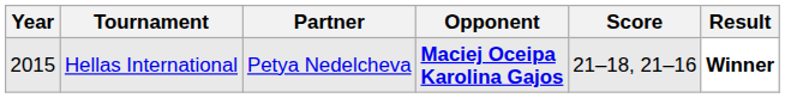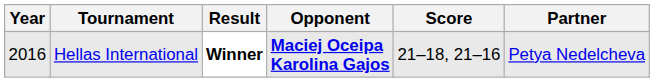 <table class="sortable wikitable" style="font-size: 90%;">
 <tr>
 <th>Year</th>
 <th>Tournament</th>
-<th>Partner</th>
+<th>Result</th>
 <th>Opponent</th>
 <th>Score</th>
-<th>Result</th>
+<th>Partner</th>
 </tr>
 <tr style="background:#E9E9E9">
-<td align="center">2015</td>
+<td align="center">2016</td>
 <td align="left"><a href='#'>Hellas International</a></td>
-<td align="left"> <a href='#'>Petya Nedelcheva</a></td>
+<td style="text-align:left; background:white"> <strong>Winner</strong></td>
 <td align="left"><strong> <a href='#'>Maciej Oceipa</a><br> <a href='#'>Karolina Gajos</a></strong></td>
 <td align="left">21–18, 21–16</td>
-<td style="text-align:left; background:white"> <strong>Winner</strong></td>
+<td align="left"> <a href='#'>Petya Nedelcheva</a></td>
 </tr>
 </table>
